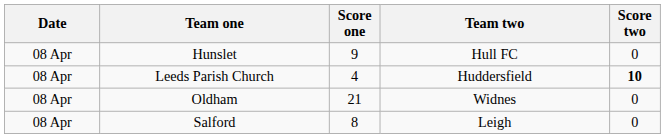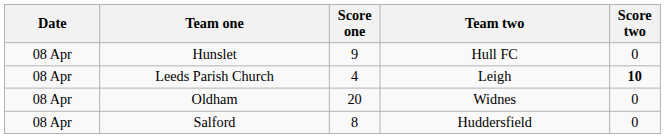 <table class="wikitable" style="text-align: center">
 <tr>
 <th width=100>Date</th>
 <th width=250>Team one</th>
 <th width=50>Score one</th>
 <th width=250>Team two</th>
 <th width=50>Score two</th>
 </tr>
 <tr>
 <td>08 Apr</td>
 <td>Hunslet</td>
 <td>9</td>
 <td>Hull FC</td>
 <td>0</td>
 </tr>
 <tr>
 <td>08 Apr</td>
 <td>Leeds Parish Church</td>
 <td>4</td>
-<td>Huddersfield</td>
+<td>Leigh</td>
 <td><strong>10</strong></td>
 </tr>
 <tr>
 <td>08 Apr</td>
 <td>Oldham</td>
-<td>21</td>
+<td>20</td>
 <td>Widnes</td>
 <td>0</td>
 </tr>
 <tr>
 <td>08 Apr</td>
 <td>Salford</td>
 <td>8</td>
-<td>Leigh</td>
+<td>Huddersfield</td>
 <td>0</td>
 </tr>
 </table>
